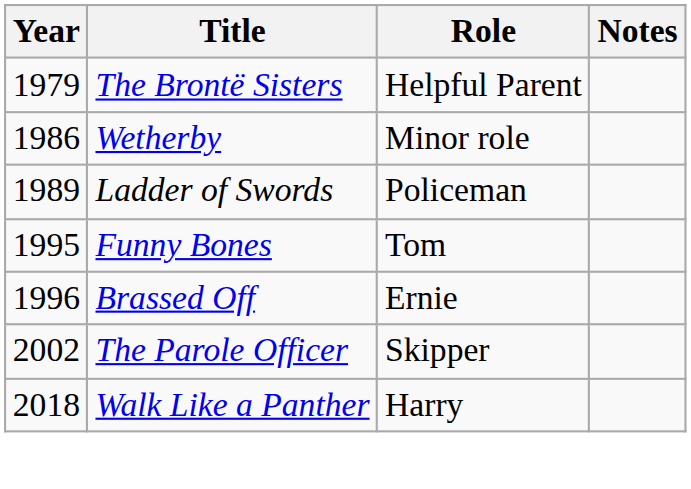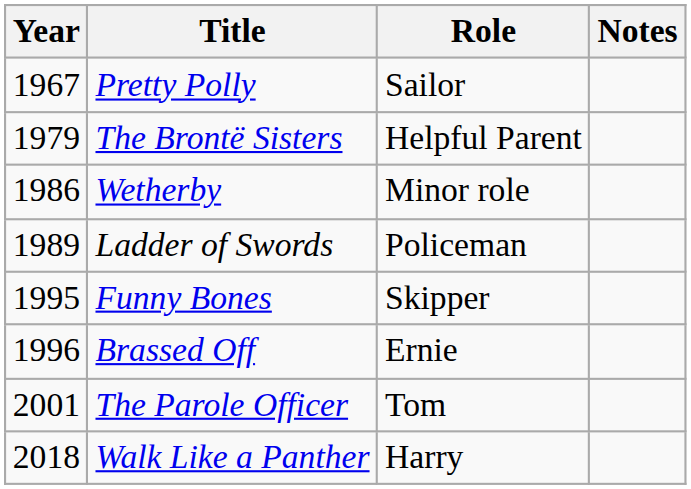 <table class="wikitable sortable">
 <tr>
 <th>Year</th>
 <th>Title</th>
 <th>Role</th>
 <th>Notes</th>
+</tr>
+<tr>
+<td>1967</td>
+<td><em><a href='#'>Pretty Polly</a></em></td>
+<td>Sailor</td>
+<td></td>
 </tr>
 <tr>
 <td>1979</td>
 <td><em><a href='#'>The Brontë Sisters</a></em></td>
 <td>Helpful Parent</td>
 <td></td>
 </tr>
 <tr>
 <td>1986</td>
 <td><em><a href='#'>Wetherby</a></em></td>
 <td>Minor role</td>
 <td></td>
 </tr>
 <tr>
 <td>1989</td>
 <td><em>Ladder of Swords</em></td>
 <td>Policeman</td>
 <td></td>
 </tr>
 <tr>
 <td>1995</td>
 <td><em><a href='#'>Funny Bones</a></em></td>
-<td>Tom</td>
+<td>Skipper</td>
 <td></td>
 </tr>
 <tr>
 <td>1996</td>
 <td><em><a href='#'>Brassed Off</a></em></td>
 <td>Ernie</td>
 <td></td>
 </tr>
 <tr>
-<td>2002</td>
+<td>2001</td>
 <td><em><a href='#'>The Parole Officer</a></em></td>
-<td>Skipper</td>
+<td>Tom</td>
 <td></td>
 </tr>
 <tr>
 <td>2018</td>
 <td><em><a href='#'>Walk Like a Panther</a></td>
 <td>Harry</td>
 <td></td>
 </tr>
 </table>
